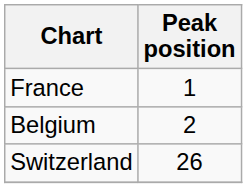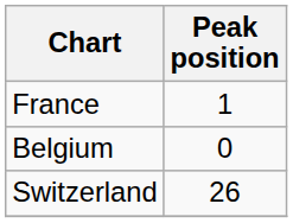 <table class="wikitable">
 <tr>
 <th>Chart</th>
 <th>Peak<br>position</th>
 </tr>
 <tr>
 <td>France</td>
 <td align="center">1</td>
 </tr>
 <tr>
 <td>Belgium</td>
-<td align="center">2</td>
+<td align="center">0</td>
 </tr>
 <tr>
 <td>Switzerland</td>
 <td align="center">26</td>
 </tr>
 <tr>
 </tr>
 </table>
